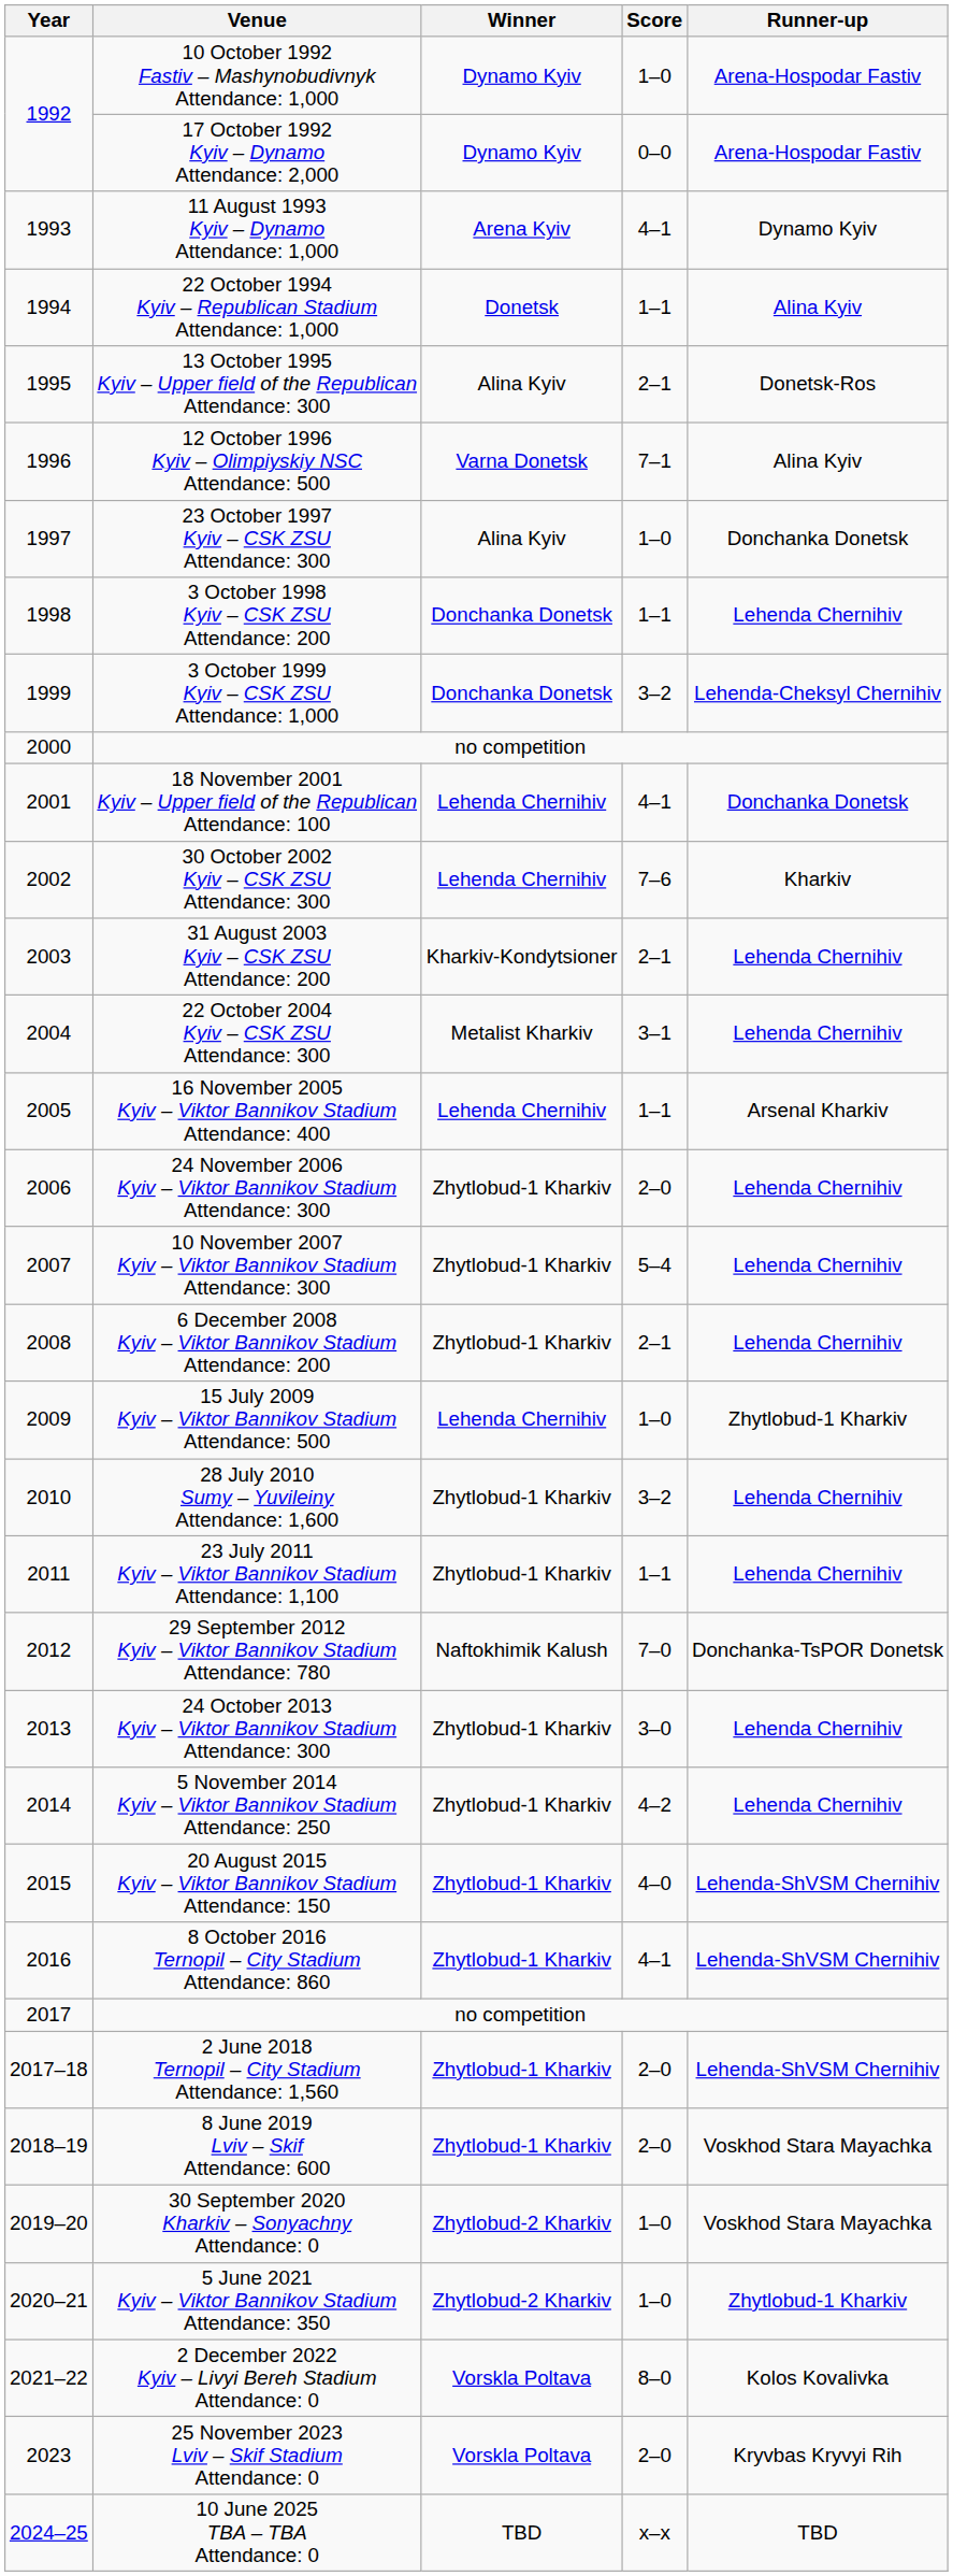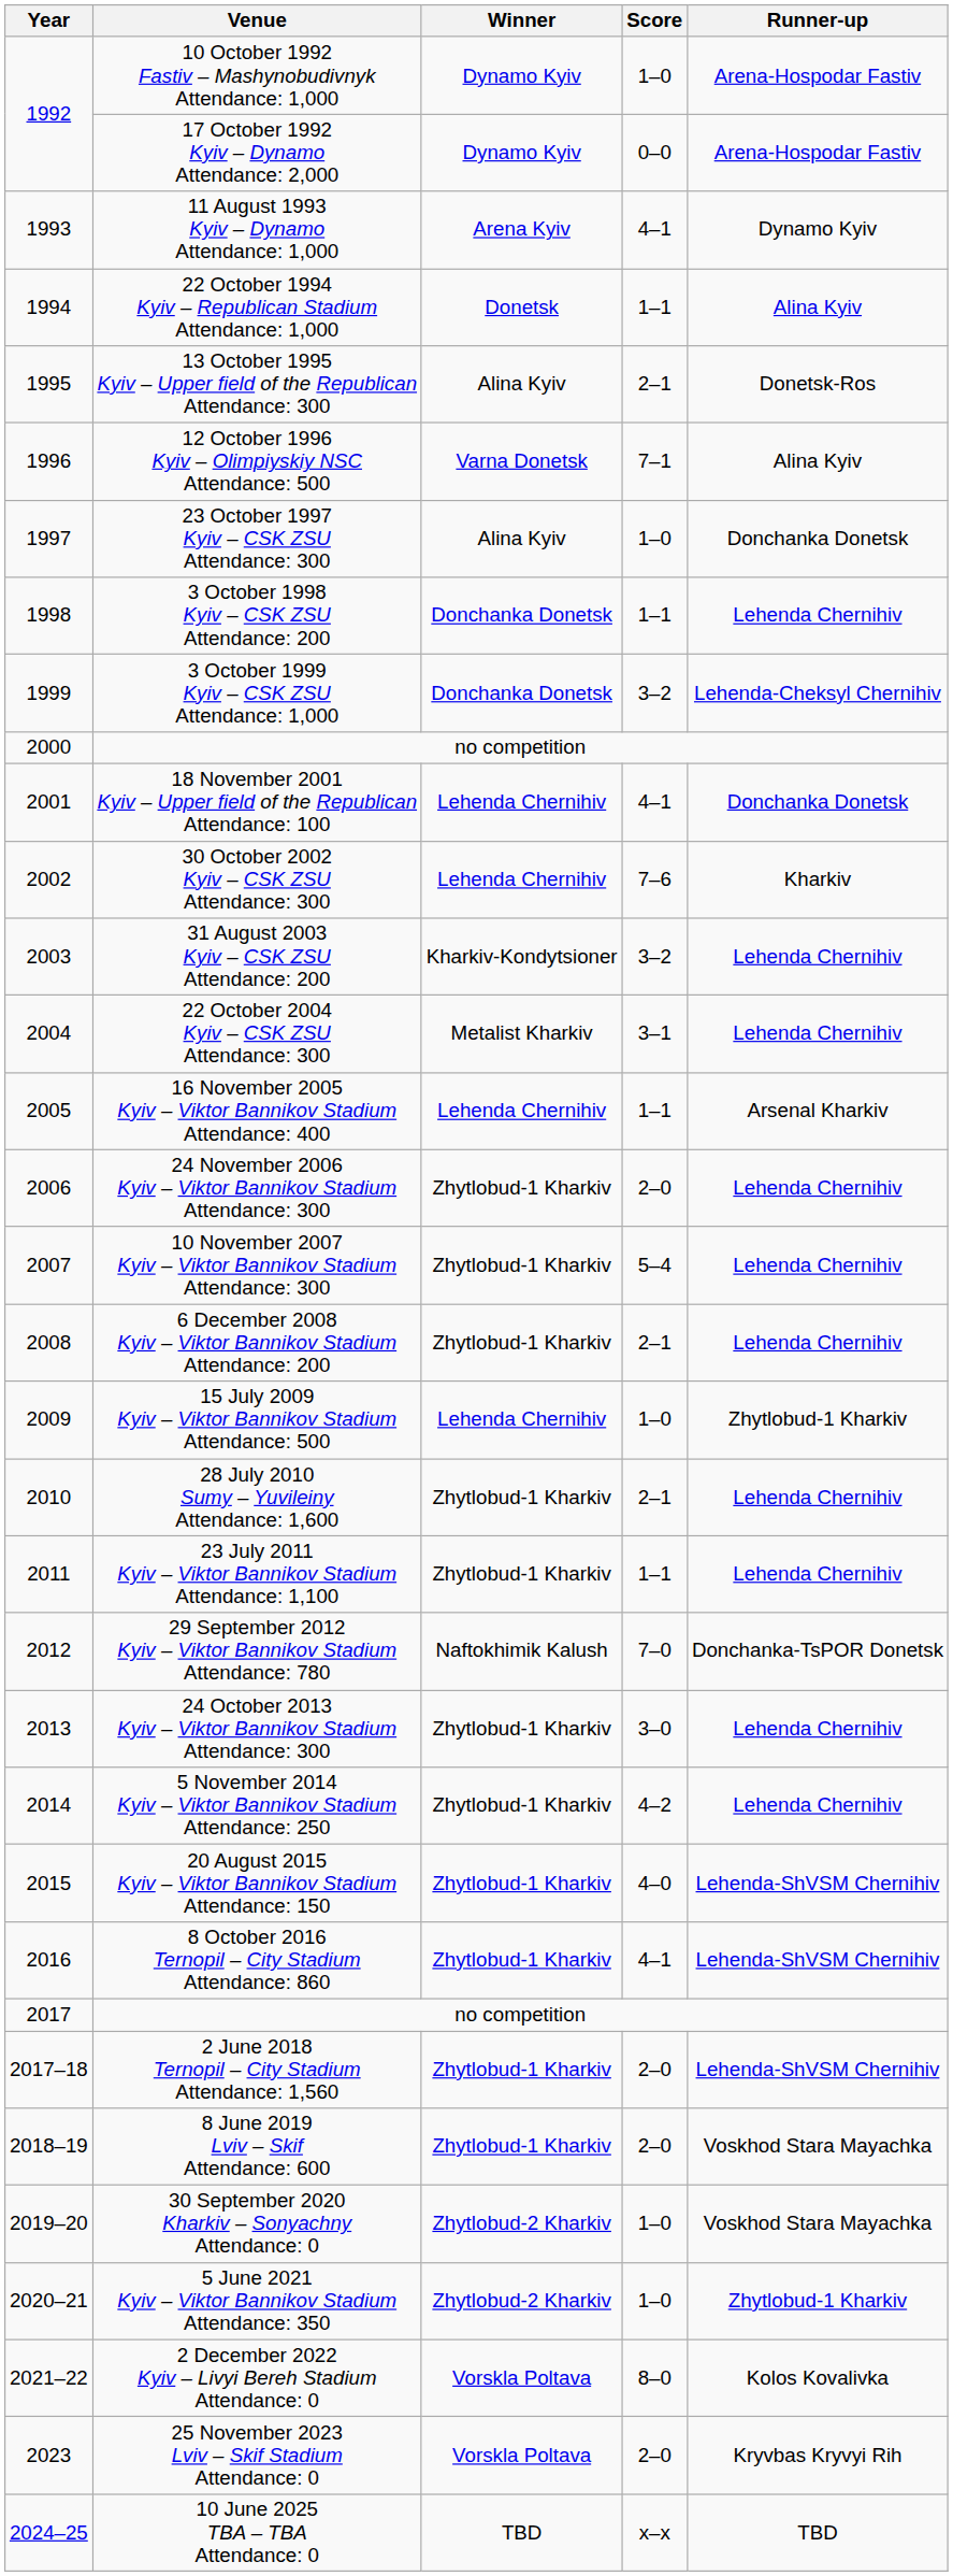 <table class="wikitable" style="text-align: center;">
 <tr>
 <th>Year</th>
 <th>Venue</th>
 <th>Winner</th>
 <th>Score</th>
 <th>Runner-up</th>
 </tr>
 <tr>
 <td rowspan=2><a href='#'>1992</a></td>
 <td>10 October 1992 <br> <em><a href='#'>Fastiv</a> – Mashynobudivnyk</em> <br>Attendance: 1,000</td>
 <td><a href='#'>Dynamo Kyiv</a></td>
 <td>1–0</td>
 <td><a href='#'>Arena-Hospodar Fastiv</a></td>
 </tr>
 <tr>
 <td>17 October 1992 <br> <em><a href='#'>Kyiv</a> – <a href='#'>Dynamo</a></em> <br>Attendance: 2,000</td>
 <td><a href='#'>Dynamo Kyiv</a></td>
 <td>0–0</td>
 <td><a href='#'>Arena-Hospodar Fastiv</a></td>
 </tr>
 <tr>
 <td>1993</td>
 <td>11 August 1993 <br> <em><a href='#'>Kyiv</a> – <a href='#'>Dynamo</a></em> <br>Attendance: 1,000</td>
 <td><a href='#'>Arena Kyiv</a></td>
 <td>4–1</td>
 <td WFC Dynamo Kyiv>Dynamo Kyiv</td>
 </tr>
 <tr>
 <td>1994</td>
 <td>22 October 1994 <br> <em><a href='#'>Kyiv</a> – <a href='#'>Republican Stadium</a></em> <br>Attendance: 1,000</td>
 <td><a href='#'>Donetsk</a></td>
 <td>1–1 </td>
 <td><a href='#'>Alina Kyiv</a></td>
 </tr>
 <tr>
 <td>1995</td>
 <td>13 October 1995 <br> <em><a href='#'>Kyiv</a> – <a href='#'>Upper field</a> of the <a href='#'>Republican</a></em> <br>Attendance: 300</td>
 <td>Alina Kyiv</td>
 <td>2–1</td>
 <td>Donetsk-Ros</td>
 </tr>
 <tr>
 <td>1996</td>
 <td>12 October 1996 <br> <em><a href='#'>Kyiv</a> – <a href='#'>Olimpiyskiy NSC</a></em> <br>Attendance: 500</td>
 <td><a href='#'>Varna Donetsk</a></td>
 <td>7–1</td>
 <td>Alina Kyiv</td>
 </tr>
 <tr>
 <td>1997</td>
 <td>23 October 1997 <br> <em><a href='#'>Kyiv</a> – <a href='#'>CSK ZSU</a></em> <br>Attendance: 300</td>
 <td>Alina Kyiv</td>
 <td>1–0</td>
 <td>Donchanka Donetsk</td>
 </tr>
 <tr>
 <td>1998</td>
 <td>3 October 1998 <br> <em><a href='#'>Kyiv</a> – <a href='#'>CSK ZSU</a></em> <br>Attendance: 200</td>
 <td><a href='#'>Donchanka Donetsk</a></td>
 <td>1–1 </td>
 <td><a href='#'>Lehenda Chernihiv</a></td>
 </tr>
 <tr>
 <td>1999</td>
 <td>3 October 1999 <br> <em><a href='#'>Kyiv</a> – <a href='#'>CSK ZSU</a></em> <br>Attendance: 1,000</td>
 <td><a href='#'>Donchanka Donetsk</a></td>
 <td>3–2</td>
 <td><a href='#'>Lehenda-Cheksyl Chernihiv</a></td>
 </tr>
 <tr aling=center>
 <td>2000</td>
 <td colspan=4>no competition</td>
 </tr>
 <tr>
 <td>2001</td>
 <td>18 November 2001 <br> <em><a href='#'>Kyiv</a> – <a href='#'>Upper field</a> of the <a href='#'>Republican</a></em> <br>Attendance: 100</td>
 <td><a href='#'>Lehenda Chernihiv</a></td>
 <td>4–1</td>
 <td><a href='#'>Donchanka Donetsk</a></td>
 </tr>
 <tr>
 <td>2002</td>
 <td>30 October 2002 <br> <em><a href='#'>Kyiv</a> – <a href='#'>CSK ZSU</a></em> <br>Attendance: 300</td>
 <td><a href='#'>Lehenda Chernihiv</a></td>
 <td>7–6 </td>
 <td>Kharkiv</td>
 </tr>
 <tr>
 <td>2003</td>
 <td>31 August 2003 <br> <em><a href='#'>Kyiv</a> – <a href='#'>CSK ZSU</a></em> <br>Attendance: 200</td>
 <td>Kharkiv-Kondytsioner</td>
-<td>2–1</td>
+<td>3–2</td>
 <td><a href='#'>Lehenda Chernihiv</a></td>
 </tr>
 <tr>
 <td>2004</td>
 <td>22 October 2004 <br> <em><a href='#'>Kyiv</a> – <a href='#'>CSK ZSU</a></em> <br>Attendance: 300</td>
 <td>Metalist Kharkiv</td>
 <td>3–1</td>
 <td><a href='#'>Lehenda Chernihiv</a></td>
 </tr>
 <tr>
 <td>2005</td>
 <td>16 November 2005 <br> <em><a href='#'>Kyiv</a> – <a href='#'>Viktor Bannikov Stadium</a></em> <br>Attendance: 400</td>
 <td><a href='#'>Lehenda Chernihiv</a></td>
 <td>1–1 </td>
 <td>Arsenal Kharkiv</td>
 </tr>
 <tr>
 <td>2006</td>
 <td>24 November 2006 <br> <em><a href='#'>Kyiv</a> – <a href='#'>Viktor Bannikov Stadium</a></em> <br>Attendance: 300</td>
 <td>Zhytlobud-1 Kharkiv</td>
 <td>2–0</td>
 <td><a href='#'>Lehenda Chernihiv</a></td>
 </tr>
 <tr>
 <td>2007</td>
 <td>10 November 2007 <br> <em><a href='#'>Kyiv</a> – <a href='#'>Viktor Bannikov Stadium</a></em> <br>Attendance: 300</td>
 <td>Zhytlobud-1 Kharkiv</td>
 <td>5–4</td>
 <td><a href='#'>Lehenda Chernihiv</a></td>
 </tr>
 <tr>
 <td>2008</td>
 <td>6 December 2008 <br> <em><a href='#'>Kyiv</a> – <a href='#'>Viktor Bannikov Stadium</a></em> <br>Attendance: 200</td>
 <td>Zhytlobud-1 Kharkiv</td>
 <td>2–1</td>
 <td><a href='#'>Lehenda Chernihiv</a></td>
 </tr>
 <tr>
 <td>2009</td>
 <td>15 July 2009 <br> <em><a href='#'>Kyiv</a> – <a href='#'>Viktor Bannikov Stadium</a></em> <br>Attendance: 500</td>
 <td><a href='#'>Lehenda Chernihiv</a></td>
 <td>1–0 </td>
 <td>Zhytlobud-1 Kharkiv</td>
 </tr>
 <tr>
 <td>2010</td>
 <td>28 July 2010 <br> <em><a href='#'>Sumy</a> – <a href='#'>Yuvileiny</a></em> <br>Attendance: 1,600</td>
 <td>Zhytlobud-1 Kharkiv</td>
-<td>3–2</td>
+<td>2–1</td>
 <td><a href='#'>Lehenda Chernihiv</a></td>
 </tr>
 <tr>
 <td>2011</td>
 <td>23 July 2011 <br> <em><a href='#'>Kyiv</a> – <a href='#'>Viktor Bannikov Stadium</a></em> <br>Attendance: 1,100</td>
 <td>Zhytlobud-1 Kharkiv</td>
 <td>1–1 </td>
 <td><a href='#'>Lehenda Chernihiv</a></td>
 </tr>
 <tr>
 <td>2012</td>
 <td>29 September 2012 <br> <em><a href='#'>Kyiv</a> – <a href='#'>Viktor Bannikov Stadium</a></em> <br>Attendance: 780</td>
 <td>Naftokhimik Kalush</td>
 <td>7–0</td>
 <td>Donchanka-TsPOR Donetsk</td>
 </tr>
 <tr>
 <td>2013</td>
 <td>24 October 2013 <br> <em><a href='#'>Kyiv</a> – <a href='#'>Viktor Bannikov Stadium</a></em> <br>Attendance: 300</td>
 <td>Zhytlobud-1 Kharkiv</td>
 <td>3–0</td>
 <td><a href='#'>Lehenda Chernihiv</a></td>
 </tr>
 <tr>
 <td>2014</td>
 <td>5 November 2014 <br> <em><a href='#'>Kyiv</a> – <a href='#'>Viktor Bannikov Stadium</a></em> <br>Attendance: 250</td>
 <td>Zhytlobud-1 Kharkiv</td>
 <td>4–2</td>
 <td><a href='#'>Lehenda Chernihiv</a></td>
 </tr>
 <tr>
 <td>2015</td>
 <td>20 August 2015 <br> <em><a href='#'>Kyiv</a> – <a href='#'>Viktor Bannikov Stadium</a></em> <br>Attendance: 150</td>
 <td><a href='#'>Zhytlobud-1 Kharkiv</a></td>
 <td>4–0</td>
 <td><a href='#'>Lehenda-ShVSM Chernihiv</a></td>
 </tr>
 <tr>
 <td>2016</td>
 <td>8 October 2016 <br> <em><a href='#'>Ternopil</a> – <a href='#'>City Stadium</a></em> <br>Attendance: 860</td>
 <td><a href='#'>Zhytlobud-1 Kharkiv</a></td>
 <td>4–1</td>
 <td><a href='#'>Lehenda-ShVSM Chernihiv</a></td>
 </tr>
 <tr aling=center>
 <td>2017</td>
 <td colspan=4>no competition</td>
 </tr>
 <tr>
 <td>2017–18</td>
 <td>2 June 2018 <br> <em><a href='#'>Ternopil</a> – <a href='#'>City Stadium</a></em> <br>Attendance: 1,560</td>
 <td><a href='#'>Zhytlobud-1 Kharkiv</a></td>
 <td>2–0</td>
 <td><a href='#'>Lehenda-ShVSM Chernihiv</a></td>
 </tr>
 <tr>
 <td>2018–19</td>
 <td>8 June 2019 <br> <em><a href='#'>Lviv</a> – <a href='#'>Skif</a></em> <br>Attendance: 600</td>
 <td><a href='#'>Zhytlobud-1 Kharkiv</a></td>
 <td>2–0<br></td>
 <td>Voskhod Stara Mayachka</td>
 </tr>
 <tr>
 <td>2019–20</td>
 <td>30 September 2020 <br> <em><a href='#'>Kharkiv</a> – <a href='#'>Sonyachny</a></em> <br>Attendance: 0</td>
 <td><a href='#'>Zhytlobud-2 Kharkiv</a></td>
 <td>1–0<br></td>
 <td>Voskhod Stara Mayachka</td>
 </tr>
 <tr>
 <td>2020–21</td>
 <td>5 June 2021 <br> <em><a href='#'>Kyiv</a> – <a href='#'>Viktor Bannikov Stadium</a></em> <br>Attendance: 350</td>
 <td><a href='#'>Zhytlobud-2 Kharkiv</a></td>
 <td>1–0</td>
 <td><a href='#'>Zhytlobud-1 Kharkiv</a></td>
 </tr>
 <tr aling=center>
 <td>2021–22</td>
 <td>2 December 2022 <br> <em><a href='#'>Kyiv</a> – Livyi Bereh Stadium</em> <br>Attendance: 0</td>
 <td><a href='#'>Vorskla Poltava</a></td>
 <td>8–0</td>
 <td>Kolos Kovalivka</td>
 </tr>
 <tr aling=center>
 <td>2023</td>
 <td>25 November 2023 <br> <em><a href='#'>Lviv</a> – <a href='#'>Skif Stadium</a></em> <br>Attendance: 0</td>
 <td><a href='#'>Vorskla Poltava</a></td>
 <td>2–0</td>
 <td>Kryvbas Kryvyi Rih</td>
 </tr>
 <tr aling=center>
 <td><a href='#'>2024–25</a></td>
 <td>10 June 2025 <br> <em>TBA – TBA</em> <br>Attendance: 0</td>
 <td>TBD</td>
 <td>x–x</td>
 <td>TBD</td>
 </tr>
 </table>
